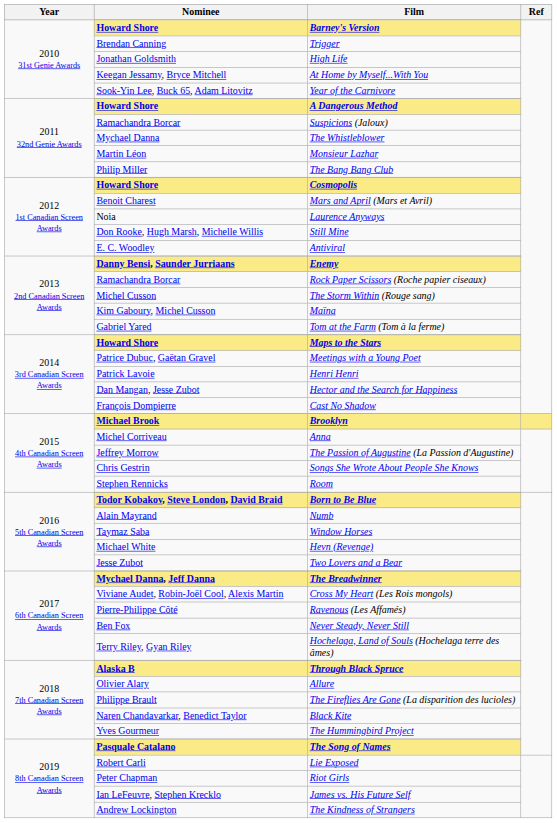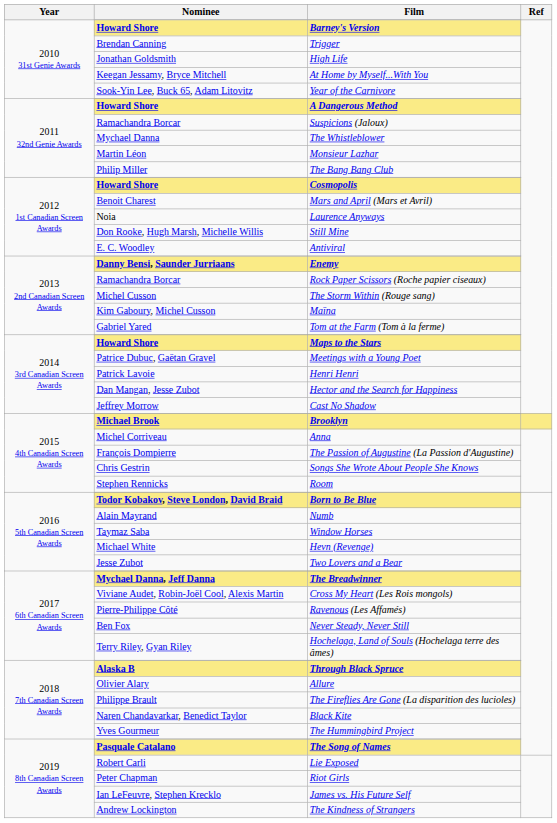 <table class="wikitable" style="width:100%;">
 <tr style="background:#bebebe;">
 <th style="width:8%;">Year</th>
 <th style="width:19%;">Nominee</th>
 <th style="width:19%;">Film</th>
 <th style="width:2%;">Ref</th>
 </tr>
 <tr>
 <td rowspan="6" align="center">2010 <br> <small><a href='#'>31st Genie Awards</a></small></td>
 </tr>
 <tr style="background:#FAEB86;">
 <td><strong><a href='#'>Howard Shore</a></strong></td>
 <td><strong><em><a href='#'>Barney's Version</a></em></strong></td>
 </tr>
 <tr>
 <td><a href='#'>Brendan Canning</a></td>
 <td><em><a href='#'>Trigger</a></em></td>
 </tr>
 <tr>
 <td><a href='#'>Jonathan Goldsmith</a></td>
 <td><em><a href='#'>High Life</a></em></td>
 </tr>
 <tr>
 <td><a href='#'>Keegan Jessamy</a>, <a href='#'>Bryce Mitchell</a></td>
 <td><em><a href='#'>At Home by Myself...With You</a></em></td>
 </tr>
 <tr>
 <td><a href='#'>Sook-Yin Lee</a>, <a href='#'>Buck 65</a>, <a href='#'>Adam Litovitz</a></td>
 <td><em><a href='#'>Year of the Carnivore</a></em></td>
 </tr>
 <tr>
 <td rowspan="6" align="center">2011 <br> <small><a href='#'>32nd Genie Awards</a></small></td>
 </tr>
 <tr style="background:#FAEB86;">
 <td><strong><a href='#'>Howard Shore</a></strong></td>
 <td><strong><em><a href='#'>A Dangerous Method</a></em></strong></td>
 </tr>
 <tr>
 <td><a href='#'>Ramachandra Borcar</a></td>
 <td><em><a href='#'>Suspicions</a> (Jaloux)</em></td>
 </tr>
 <tr>
 <td><a href='#'>Mychael Danna</a></td>
 <td><em><a href='#'>The Whistleblower</a></em></td>
 </tr>
 <tr>
 <td><a href='#'>Martin Léon</a></td>
 <td><em><a href='#'>Monsieur Lazhar</a></em></td>
 </tr>
 <tr>
 <td><a href='#'>Philip Miller</a></td>
 <td><em><a href='#'>The Bang Bang Club</a></em></td>
 </tr>
 <tr>
 <td rowspan="6" align="center">2012 <br> <small><a href='#'>1st Canadian Screen Awards</a></small></td>
 </tr>
 <tr style="background:#FAEB86;">
 <td><strong><a href='#'>Howard Shore</a></strong></td>
 <td><strong><em><a href='#'>Cosmopolis</a></em></strong></td>
 </tr>
 <tr>
 <td><a href='#'>Benoit Charest</a></td>
 <td><em><a href='#'>Mars and April</a> (Mars et Avril)</em></td>
 </tr>
 <tr>
 <td>Noia</td>
 <td><em><a href='#'>Laurence Anyways</a></em></td>
 </tr>
 <tr>
 <td><a href='#'>Don Rooke</a>, <a href='#'>Hugh Marsh</a>, <a href='#'>Michelle Willis</a></td>
 <td><em><a href='#'>Still Mine</a></em></td>
 </tr>
 <tr>
 <td><a href='#'>E. C. Woodley</a></td>
 <td><em><a href='#'>Antiviral</a></em></td>
 </tr>
 <tr>
 <td rowspan="6" align="center">2013 <br> <small><a href='#'>2nd Canadian Screen Awards</a></small></td>
 </tr>
 <tr style="background:#FAEB86;">
 <td><strong><a href='#'>Danny Bensi</a>, <a href='#'>Saunder Jurriaans</a></strong></td>
 <td><strong><em><a href='#'>Enemy</a></em></strong></td>
 </tr>
 <tr>
 <td><a href='#'>Ramachandra Borcar</a></td>
 <td><em><a href='#'>Rock Paper Scissors</a> (Roche papier ciseaux)</em></td>
 </tr>
 <tr>
 <td><a href='#'>Michel Cusson</a></td>
 <td><em><a href='#'>The Storm Within</a> (Rouge sang)</em></td>
 </tr>
 <tr>
 <td><a href='#'>Kim Gaboury</a>, <a href='#'>Michel Cusson</a></td>
 <td><em><a href='#'>Maïna</a></em></td>
 </tr>
 <tr>
 <td><a href='#'>Gabriel Yared</a></td>
 <td><em><a href='#'>Tom at the Farm</a> (Tom à la ferme)</em></td>
 </tr>
 <tr>
 <td rowspan="6" align="center">2014 <br> <small><a href='#'>3rd Canadian Screen Awards</a></small></td>
 </tr>
 <tr style="background:#FAEB86;">
 <td><strong><a href='#'>Howard Shore</a></strong></td>
 <td><strong><em><a href='#'>Maps to the Stars</a></em></strong></td>
 </tr>
 <tr>
 <td><a href='#'>Patrice Dubuc</a>, <a href='#'>Gaëtan Gravel</a></td>
 <td><em><a href='#'>Meetings with a Young Poet</a></em></td>
 </tr>
 <tr>
 <td><a href='#'>Patrick Lavoie</a></td>
 <td><em><a href='#'>Henri Henri</a></em></td>
 </tr>
 <tr>
 <td><a href='#'>Dan Mangan</a>, <a href='#'>Jesse Zubot</a></td>
 <td><em><a href='#'>Hector and the Search for Happiness</a></em></td>
 </tr>
 <tr>
-<td><a href='#'>François Dompierre</a></td>
+<td><a href='#'>Jeffrey Morrow</a></td>
 <td><em><a href='#'>Cast No Shadow</a></em></td>
 </tr>
 <tr>
 <td rowspan="6" align="center">2015 <br> <small><a href='#'>4th Canadian Screen Awards</a></small></td>
 </tr>
 <tr style="background:#FAEB86;">
 <td><strong><a href='#'>Michael Brook</a></strong></td>
 <td><strong><em><a href='#'>Brooklyn</a></em></strong></td>
 <td></td>
 </tr>
 <tr>
 <td><a href='#'>Michel Corriveau</a></td>
 <td><em><a href='#'>Anna</a></em></td>
 <td rowspan=4></td>
 </tr>
 <tr>
-<td><a href='#'>Jeffrey Morrow</a></td>
+<td><a href='#'>François Dompierre</a></td>
 <td><em><a href='#'>The Passion of Augustine</a> (La Passion d'Augustine)</em></td>
 </tr>
 <tr>
 <td><a href='#'>Chris Gestrin</a></td>
 <td><em><a href='#'>Songs She Wrote About People She Knows</a></em></td>
 </tr>
 <tr>
 <td><a href='#'>Stephen Rennicks</a></td>
 <td><em><a href='#'>Room</a></em></td>
 </tr>
 <tr>
 <td rowspan="6" align="center">2016 <br> <small><a href='#'>5th Canadian Screen Awards</a></small></td>
 </tr>
 <tr style="background:#FAEB86;">
 <td><strong><a href='#'>Todor Kobakov</a>, <a href='#'>Steve London</a>, <a href='#'>David Braid</a></strong></td>
 <td><strong><em><a href='#'>Born to Be Blue</a></em></strong></td>
 </tr>
 <tr>
 <td><a href='#'>Alain Mayrand</a></td>
 <td><em><a href='#'>Numb</a></em></td>
 </tr>
 <tr>
 <td><a href='#'>Taymaz Saba</a></td>
 <td><em><a href='#'>Window Horses</a></em></td>
 </tr>
 <tr>
 <td><a href='#'>Michael White</a></td>
 <td><em><a href='#'>Hevn (Revenge)</a></em></td>
 </tr>
 <tr>
 <td><a href='#'>Jesse Zubot</a></td>
 <td><em><a href='#'>Two Lovers and a Bear</a></em></td>
 </tr>
 <tr>
 <td rowspan="6" align="center">2017 <br> <small><a href='#'>6th Canadian Screen Awards</a></small></td>
 </tr>
 <tr style="background:#FAEB86;">
 <td><strong><a href='#'>Mychael Danna</a>, <a href='#'>Jeff Danna</a></strong></td>
 <td><strong><em><a href='#'>The Breadwinner</a></em></strong></td>
 </tr>
 <tr>
 <td><a href='#'>Viviane Audet</a>, <a href='#'>Robin-Joël Cool</a>, <a href='#'>Alexis Martin</a></td>
 <td><em><a href='#'>Cross My Heart</a> (Les Rois mongols)</em></td>
 </tr>
 <tr>
 <td><a href='#'>Pierre-Philippe Côté</a></td>
 <td><em><a href='#'>Ravenous</a> (Les Affamés)</em></td>
 </tr>
 <tr>
 <td><a href='#'>Ben Fox</a></td>
 <td><em><a href='#'>Never Steady, Never Still</a></em></td>
 </tr>
 <tr>
 <td><a href='#'>Terry Riley</a>, <a href='#'>Gyan Riley</a></td>
 <td><em><a href='#'>Hochelaga, Land of Souls</a> (Hochelaga terre des âmes)</em></td>
 </tr>
 <tr>
 <td rowspan="6" align="center">2018 <br> <small><a href='#'>7th Canadian Screen Awards</a></small></td>
 </tr>
 <tr style="background:#FAEB86;">
 <td><strong><a href='#'>Alaska B</a></strong></td>
 <td><strong><em><a href='#'>Through Black Spruce</a></em></strong></td>
 </tr>
 <tr>
 <td><a href='#'>Olivier Alary</a></td>
 <td><em><a href='#'>Allure</a></em></td>
 </tr>
 <tr>
 <td><a href='#'>Philippe Brault</a></td>
 <td><em><a href='#'>The Fireflies Are Gone</a> (La disparition des lucioles)</em></td>
 </tr>
 <tr>
 <td><a href='#'>Naren Chandavarkar</a>, <a href='#'>Benedict Taylor</a></td>
 <td><em><a href='#'>Black Kite</a></em></td>
 </tr>
 <tr>
 <td><a href='#'>Yves Gourmeur</a></td>
 <td><em><a href='#'>The Hummingbird Project</a></em></td>
 </tr>
 <tr>
 <td rowspan="6" align="center">2019 <br> <small><a href='#'>8th Canadian Screen Awards</a></small></td>
 </tr>
 <tr style="background:#FAEB86;">
 <td><strong><a href='#'>Pasquale Catalano</a></strong></td>
 <td><strong><em><a href='#'>The Song of Names</a></em></strong></td>
 </tr>
 <tr>
 <td><a href='#'>Robert Carli</a></td>
 <td><em><a href='#'>Lie Exposed</a></em></td>
 <td rowspan=4></td>
 </tr>
 <tr>
 <td><a href='#'>Peter Chapman</a></td>
 <td><em><a href='#'>Riot Girls</a></em></td>
 </tr>
 <tr>
 <td><a href='#'>Ian LeFeuvre</a>, <a href='#'>Stephen Krecklo</a></td>
 <td><em><a href='#'>James vs. His Future Self</a></em></td>
 </tr>
 <tr>
 <td><a href='#'>Andrew Lockington</a></td>
 <td><em><a href='#'>The Kindness of Strangers</a></em></td>
 </tr>
 </table>
